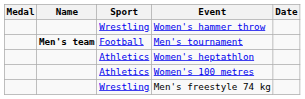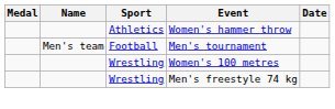 <table class="wikitable sortable" style="font-size:95%">
 <tr>
 <th>Medal</th>
 <th>Name</th>
 <th>Sport</th>
 <th>Event</th>
 <th>Date</th>
 </tr>
 <tr>
 <td></td>
 <td></td>
-<td><a href='#'>Wrestling</a></td>
+<td><a href='#'>Athletics</a></td>
 <td><a href='#'>Women's hammer throw</a></td>
 <td></td>
 </tr>
 <tr>
 <td></td>
-<td><strong>Men's team</strong></td>
+<td>Men's team</td>
 <td><a href='#'>Football</a></td>
 <td><a href='#'>Men's tournament</a></td>
 <td></td>
 </tr>
 <tr>
 <td></td>
 <td></td>
-<td><a href='#'>Athletics</a></td>
-<td><a href='#'>Women's heptathlon</a></td>
-<td></td>
-</tr>
-<tr>
-<td></td>
-<td></td>
-<td><a href='#'>Athletics</a></td>
+<td><a href='#'>Wrestling</a></td>
 <td><a href='#'>Women's 100 metres</a></td>
 <td></td>
 </tr>
 <tr>
 <td></td>
 <td></td>
 <td><a href='#'>Wrestling</a></td>
 <td>Men's freestyle 74 kg</td>
 <td></td>
 </tr>
 </table>
